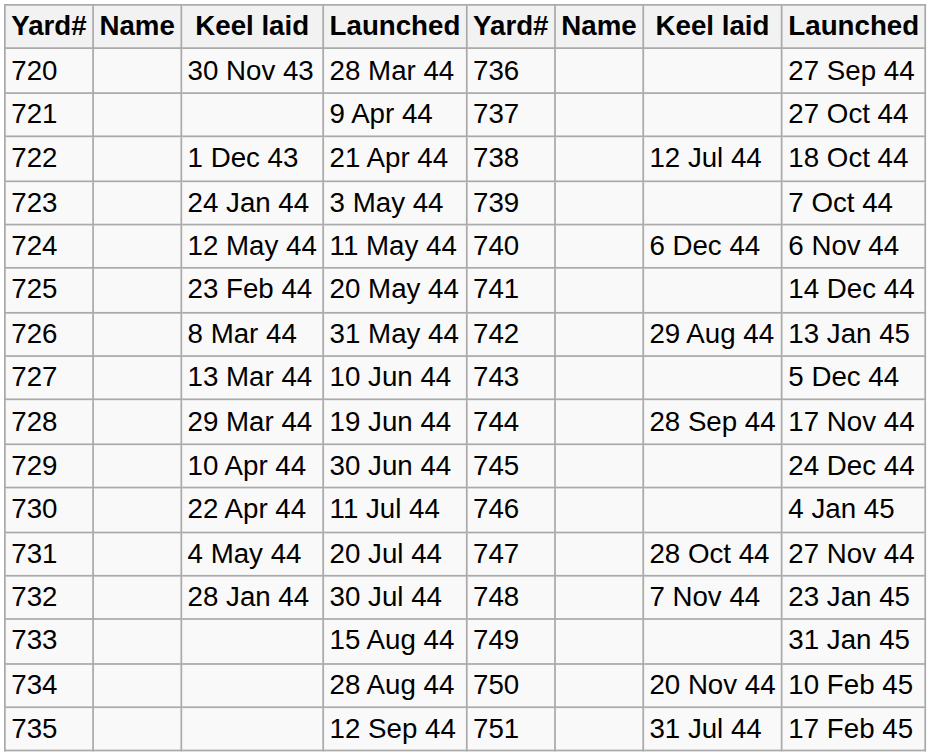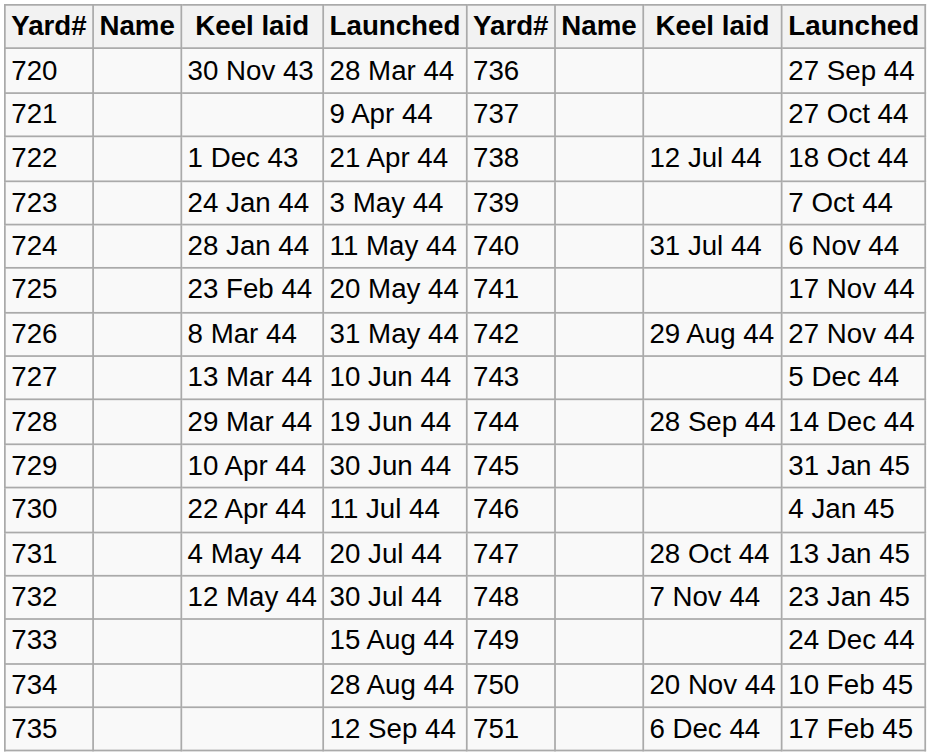 <table class=wikitable>
 <tr>
 <th>Yard#</th>
 <th>Name</th>
 <th>Keel laid</th>
 <th>Launched</th>
 <th>Yard#</th>
 <th>Name</th>
 <th>Keel laid</th>
 <th>Launched</th>
 </tr>
 <tr>
 <td>720</td>
 <td></td>
 <td>30 Nov 43</td>
 <td>28 Mar 44</td>
 <td>736</td>
 <td></td>
 <td></td>
 <td>27 Sep 44</td>
 </tr>
 <tr>
 <td>721</td>
 <td></td>
 <td></td>
 <td>9 Apr 44</td>
 <td>737</td>
 <td></td>
 <td></td>
 <td>27 Oct 44</td>
 </tr>
 <tr>
 <td>722</td>
 <td></td>
 <td>1 Dec 43</td>
 <td>21 Apr 44</td>
 <td>738</td>
 <td></td>
 <td>12 Jul 44</td>
 <td>18 Oct 44</td>
 </tr>
 <tr>
 <td>723</td>
 <td></td>
 <td>24 Jan 44</td>
 <td>3 May 44</td>
 <td>739</td>
 <td></td>
 <td></td>
 <td>7 Oct 44</td>
 </tr>
 <tr>
 <td>724</td>
 <td></td>
-<td>12 May 44</td>
+<td>28 Jan 44</td>
 <td>11 May 44</td>
 <td>740</td>
 <td></td>
-<td>6 Dec 44</td>
+<td>31 Jul 44</td>
 <td>6 Nov 44</td>
 </tr>
 <tr>
 <td>725</td>
 <td></td>
 <td>23 Feb 44</td>
 <td>20 May 44</td>
 <td>741</td>
 <td></td>
 <td></td>
-<td>14 Dec 44</td>
+<td>17 Nov 44</td>
 </tr>
 <tr>
 <td>726</td>
 <td></td>
 <td>8 Mar 44</td>
 <td>31 May 44</td>
 <td>742</td>
 <td></td>
 <td>29 Aug 44</td>
-<td>13 Jan 45</td>
+<td>27 Nov 44</td>
 </tr>
 <tr>
 <td>727</td>
 <td></td>
 <td>13 Mar 44</td>
 <td>10 Jun 44</td>
 <td>743</td>
 <td></td>
 <td></td>
 <td>5 Dec 44</td>
 </tr>
 <tr>
 <td>728</td>
 <td></td>
 <td>29 Mar 44</td>
 <td>19 Jun 44</td>
 <td>744</td>
 <td></td>
 <td>28 Sep 44</td>
-<td>17 Nov 44</td>
+<td>14 Dec 44</td>
 </tr>
 <tr>
 <td>729</td>
 <td></td>
 <td>10 Apr 44</td>
 <td>30 Jun 44</td>
 <td>745</td>
 <td></td>
 <td></td>
-<td>24 Dec 44</td>
+<td>31 Jan 45</td>
 </tr>
 <tr>
 <td>730</td>
 <td></td>
 <td>22 Apr 44</td>
 <td>11 Jul 44</td>
 <td>746</td>
 <td></td>
 <td></td>
 <td>4 Jan 45</td>
 </tr>
 <tr>
 <td>731</td>
 <td></td>
 <td>4 May 44</td>
 <td>20 Jul 44</td>
 <td>747</td>
 <td></td>
 <td>28 Oct 44</td>
-<td>27 Nov 44</td>
+<td>13 Jan 45</td>
 </tr>
 <tr>
 <td>732</td>
 <td></td>
-<td>28 Jan 44</td>
+<td>12 May 44</td>
 <td>30 Jul 44</td>
 <td>748</td>
 <td></td>
 <td>7 Nov 44</td>
 <td>23 Jan 45</td>
 </tr>
 <tr>
 <td>733</td>
 <td></td>
 <td></td>
 <td>15 Aug 44</td>
 <td>749</td>
 <td></td>
 <td></td>
-<td>31 Jan 45</td>
+<td>24 Dec 44</td>
 </tr>
 <tr>
 <td>734</td>
 <td></td>
 <td></td>
 <td>28 Aug 44</td>
 <td>750</td>
 <td></td>
 <td>20 Nov 44</td>
 <td>10 Feb 45</td>
 </tr>
 <tr>
 <td>735</td>
 <td></td>
 <td></td>
 <td>12 Sep 44</td>
 <td>751</td>
 <td></td>
-<td>31 Jul 44</td>
+<td>6 Dec 44</td>
 <td>17 Feb 45</td>
 </tr>
 </table>
